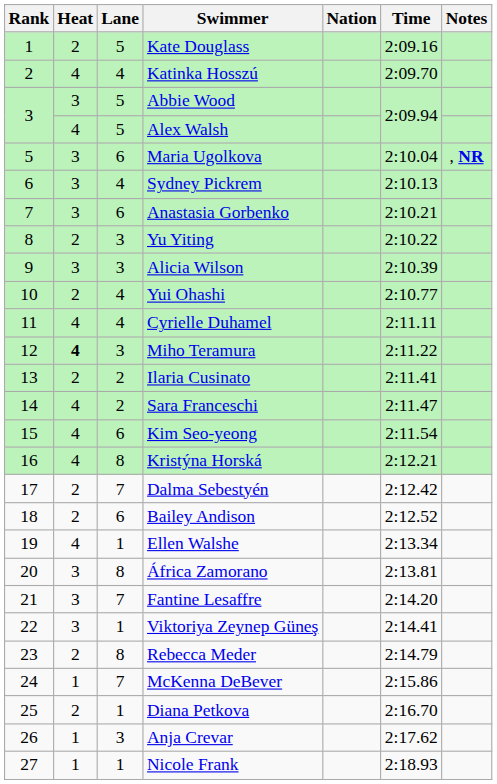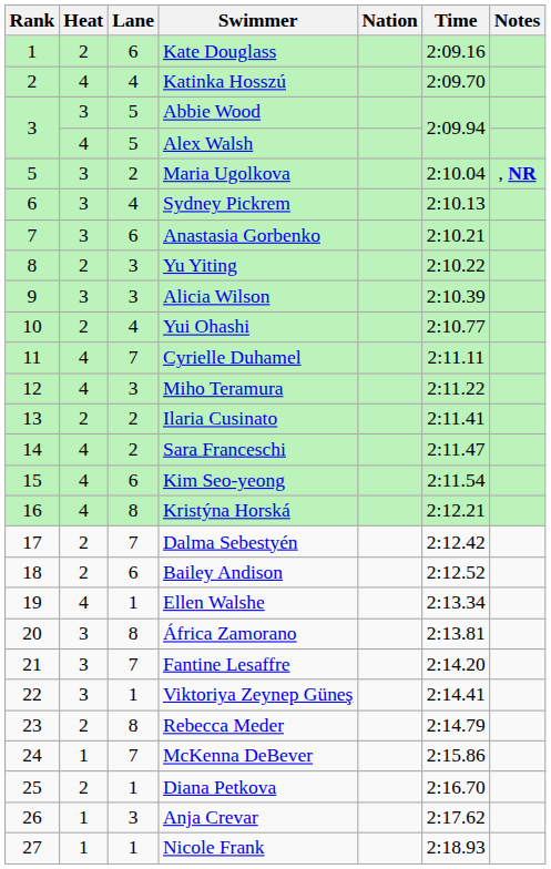 <table class="wikitable sortable" style="text-align:center">
 <tr>
 <th>Rank</th>
 <th>Heat</th>
 <th>Lane</th>
 <th>Swimmer</th>
 <th>Nation</th>
 <th>Time</th>
 <th>Notes</th>
 </tr>
 <tr bgcolor=bbf3bb>
 <td>1</td>
 <td>2</td>
-<td>5</td>
+<td>6</td>
 <td align=left><a href='#'>Kate Douglass</a></td>
 <td align=left></td>
 <td>2:09.16</td>
 <td></td>
 </tr>
 <tr bgcolor=bbf3bb>
 <td>2</td>
 <td>4</td>
 <td>4</td>
 <td align=left><a href='#'>Katinka Hosszú</a></td>
 <td align=left></td>
 <td>2:09.70</td>
 <td></td>
 </tr>
 <tr bgcolor=bbf3bb>
 <td rowspan=2>3</td>
 <td>3</td>
 <td>5</td>
 <td align=left><a href='#'>Abbie Wood</a></td>
 <td align=left></td>
 <td rowspan=2>2:09.94</td>
 <td></td>
 </tr>
 <tr bgcolor=bbf3bb>
 <td>4</td>
 <td>5</td>
 <td align=left><a href='#'>Alex Walsh</a></td>
 <td align=left></td>
 <td></td>
 </tr>
 <tr bgcolor=bbf3bb>
 <td>5</td>
 <td>3</td>
-<td>6</td>
+<td>2</td>
 <td align=left><a href='#'>Maria Ugolkova</a></td>
 <td align=left></td>
 <td>2:10.04</td>
 <td>, <strong><a href='#'>NR</a></strong></td>
 </tr>
 <tr bgcolor=bbf3bb>
 <td>6</td>
 <td>3</td>
 <td>4</td>
 <td align=left><a href='#'>Sydney Pickrem</a></td>
 <td align=left></td>
 <td>2:10.13</td>
 <td></td>
 </tr>
 <tr bgcolor=bbf3bb>
 <td>7</td>
 <td>3</td>
 <td>6</td>
 <td align=left><a href='#'>Anastasia Gorbenko</a></td>
 <td align=left></td>
 <td>2:10.21</td>
 <td></td>
 </tr>
 <tr bgcolor=bbf3bb>
 <td>8</td>
 <td>2</td>
 <td>3</td>
 <td align=left><a href='#'>Yu Yiting</a></td>
 <td align=left></td>
 <td>2:10.22</td>
 <td></td>
 </tr>
 <tr bgcolor=bbf3bb>
 <td>9</td>
 <td>3</td>
 <td>3</td>
 <td align=left><a href='#'>Alicia Wilson</a></td>
 <td align=left></td>
 <td>2:10.39</td>
 <td></td>
 </tr>
 <tr bgcolor=bbf3bb>
 <td>10</td>
 <td>2</td>
 <td>4</td>
 <td align=left><a href='#'>Yui Ohashi</a></td>
 <td align=left></td>
 <td>2:10.77</td>
 <td></td>
 </tr>
 <tr bgcolor=bbf3bb>
 <td>11</td>
 <td>4</td>
-<td>4</td>
+<td>7</td>
 <td align=left><a href='#'>Cyrielle Duhamel</a></td>
 <td align=left></td>
 <td>2:11.11</td>
 <td></td>
 </tr>
 <tr bgcolor=bbf3bb>
 <td>12</td>
-<td><strong>4</strong></td>
+<td>4</td>
 <td>3</td>
 <td align=left><a href='#'>Miho Teramura</a></td>
 <td align=left></td>
 <td>2:11.22</td>
 <td></td>
 </tr>
 <tr bgcolor=bbf3bb>
 <td>13</td>
 <td>2</td>
 <td>2</td>
 <td align=left><a href='#'>Ilaria Cusinato</a></td>
 <td align=left></td>
 <td>2:11.41</td>
 <td></td>
 </tr>
 <tr bgcolor=bbf3bb>
 <td>14</td>
 <td>4</td>
 <td>2</td>
 <td align=left><a href='#'>Sara Franceschi</a></td>
 <td align=left></td>
 <td>2:11.47</td>
 <td></td>
 </tr>
 <tr bgcolor=bbf3bb>
 <td>15</td>
 <td>4</td>
 <td>6</td>
 <td align=left><a href='#'>Kim Seo-yeong</a></td>
 <td align=left></td>
 <td>2:11.54</td>
 <td></td>
 </tr>
 <tr bgcolor=bbf3bb>
 <td>16</td>
 <td>4</td>
 <td>8</td>
 <td align=left><a href='#'>Kristýna Horská</a></td>
 <td align=left></td>
 <td>2:12.21</td>
 <td></td>
 </tr>
 <tr>
 <td>17</td>
 <td>2</td>
 <td>7</td>
 <td align=left><a href='#'>Dalma Sebestyén</a></td>
 <td align=left></td>
 <td>2:12.42</td>
 <td></td>
 </tr>
 <tr>
 <td>18</td>
 <td>2</td>
 <td>6</td>
 <td align=left><a href='#'>Bailey Andison</a></td>
 <td align=left></td>
 <td>2:12.52</td>
 <td></td>
 </tr>
 <tr>
 <td>19</td>
 <td>4</td>
 <td>1</td>
 <td align=left><a href='#'>Ellen Walshe</a></td>
 <td align=left></td>
 <td>2:13.34</td>
 <td></td>
 </tr>
 <tr>
 <td>20</td>
 <td>3</td>
 <td>8</td>
 <td align=left><a href='#'>África Zamorano</a></td>
 <td align=left></td>
 <td>2:13.81</td>
 <td></td>
 </tr>
 <tr>
 <td>21</td>
 <td>3</td>
 <td>7</td>
 <td align=left><a href='#'>Fantine Lesaffre</a></td>
 <td align=left></td>
 <td>2:14.20</td>
 <td></td>
 </tr>
 <tr>
 <td>22</td>
 <td>3</td>
 <td>1</td>
 <td align=left><a href='#'>Viktoriya Zeynep Güneş</a></td>
 <td align=left></td>
 <td>2:14.41</td>
 <td></td>
 </tr>
 <tr>
 <td>23</td>
 <td>2</td>
 <td>8</td>
 <td align=left><a href='#'>Rebecca Meder</a></td>
 <td align=left></td>
 <td>2:14.79</td>
 <td></td>
 </tr>
 <tr>
 <td>24</td>
 <td>1</td>
 <td>7</td>
 <td align=left><a href='#'>McKenna DeBever</a></td>
 <td align=left></td>
 <td>2:15.86</td>
 <td></td>
 </tr>
 <tr>
 <td>25</td>
 <td>2</td>
 <td>1</td>
 <td align=left><a href='#'>Diana Petkova</a></td>
 <td align=left></td>
 <td>2:16.70</td>
 <td></td>
 </tr>
 <tr>
 <td>26</td>
 <td>1</td>
 <td>3</td>
 <td align=left><a href='#'>Anja Crevar</a></td>
 <td align=left></td>
 <td>2:17.62</td>
 <td></td>
 </tr>
 <tr>
 <td>27</td>
 <td>1</td>
 <td>1</td>
 <td align=left><a href='#'>Nicole Frank</a></td>
 <td align=left></td>
 <td>2:18.93</td>
 <td></td>
 </tr>
 </table>
